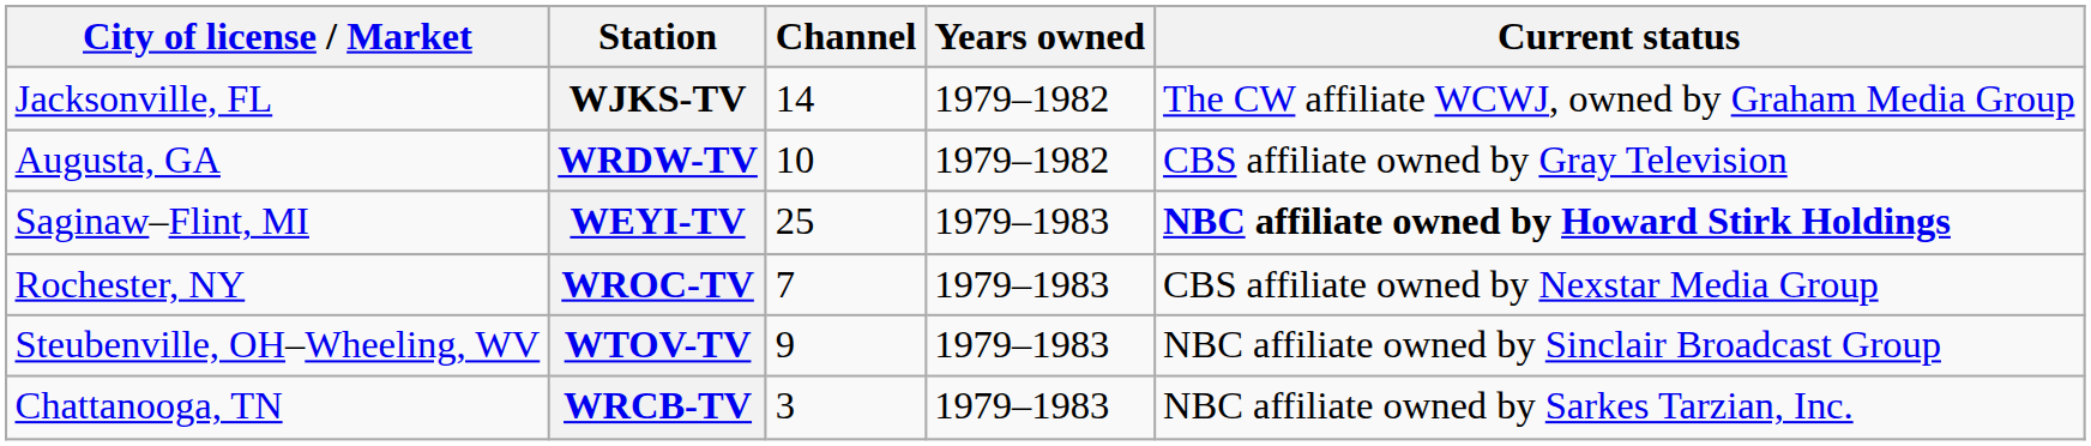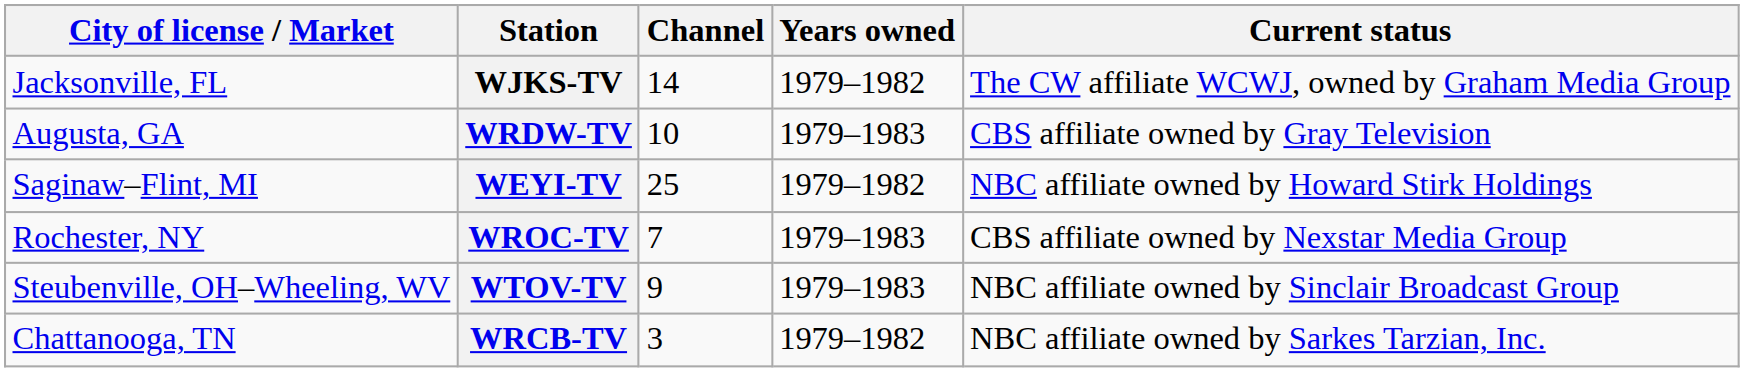 <table class="wikitable">
 <tr>
 <th scope="col"><a href='#'>City of license</a> / <a href='#'>Market</a></th>
 <th scope="col">Station</th>
 <th scope="col">Channel</th>
 <th scope="col">Years owned</th>
 <th scope="col">Current status</th>
 </tr>
 <tr>
 <td><a href='#'>Jacksonville, FL</a></td>
 <th scope="row">WJKS-TV</th>
 <td>14</td>
 <td>1979–1982</td>
 <td><a href='#'>The CW</a> affiliate <a href='#'>WCWJ</a>, owned by <a href='#'>Graham Media Group</a></td>
 </tr>
 <tr>
 <td><a href='#'>Augusta, GA</a></td>
 <th scope="row"><a href='#'>WRDW-TV</a></th>
 <td>10</td>
-<td>1979–1982</td>
+<td>1979–1983</td>
 <td><a href='#'>CBS</a> affiliate owned by <a href='#'>Gray Television</a></td>
 </tr>
 <tr>
 <td><a href='#'>Saginaw</a>–<a href='#'>Flint, MI</a></td>
 <th scope="row"><a href='#'>WEYI-TV</a></th>
 <td>25</td>
-<td>1979–1983</td>
-<td><strong><a href='#'>NBC</a> affiliate owned by <a href='#'>Howard Stirk Holdings</a></strong></td>
+<td>1979–1982</td>
+<td><a href='#'>NBC</a> affiliate owned by <a href='#'>Howard Stirk Holdings</a></td>
 </tr>
 <tr>
 <td><a href='#'>Rochester, NY</a></td>
 <th scope="row"><a href='#'>WROC-TV</a></th>
 <td>7</td>
 <td>1979–1983</td>
 <td>CBS affiliate owned by <a href='#'>Nexstar Media Group</a></td>
 </tr>
 <tr>
 <td><a href='#'>Steubenville, OH</a>–<a href='#'>Wheeling, WV</a></td>
 <th scope="row"><a href='#'>WTOV-TV</a></th>
 <td>9</td>
 <td>1979–1983</td>
 <td>NBC affiliate owned by <a href='#'>Sinclair Broadcast Group</a></td>
 </tr>
 <tr>
 <td><a href='#'>Chattanooga, TN</a></td>
 <th scope="row"><a href='#'>WRCB-TV</a></th>
 <td>3</td>
-<td>1979–1983</td>
+<td>1979–1982</td>
 <td>NBC affiliate owned by <a href='#'>Sarkes Tarzian, Inc.</a></td>
 </tr>
 </table>
